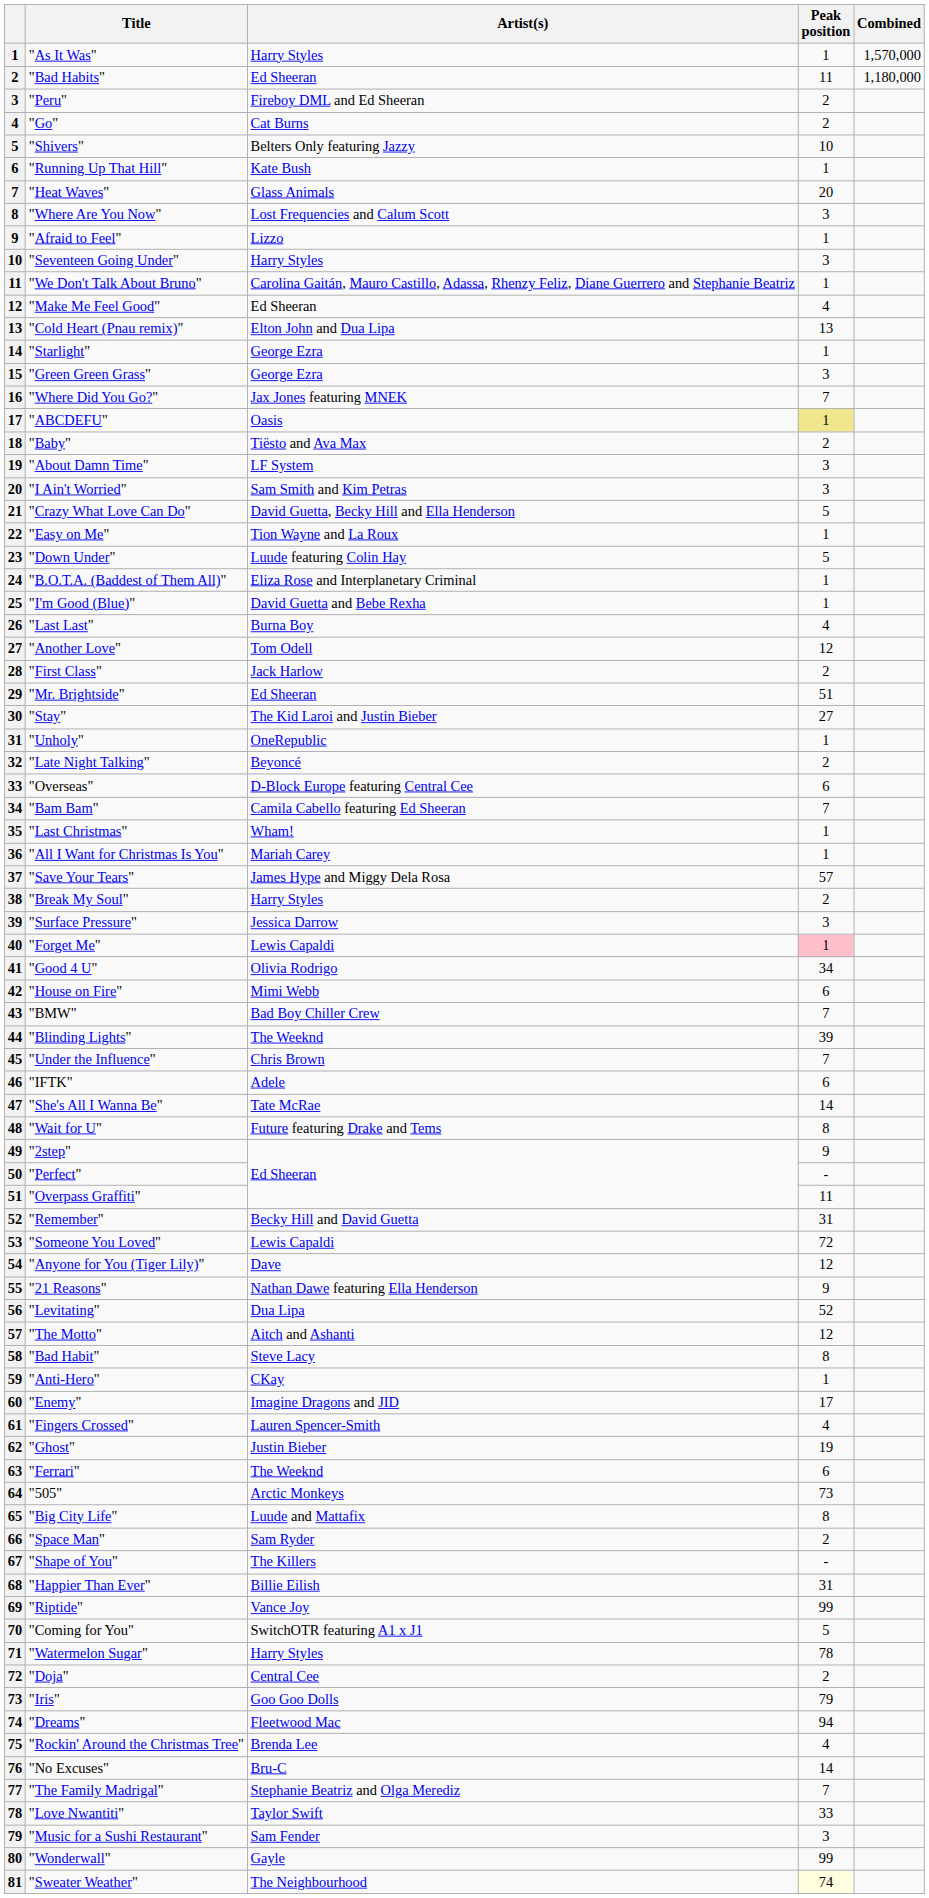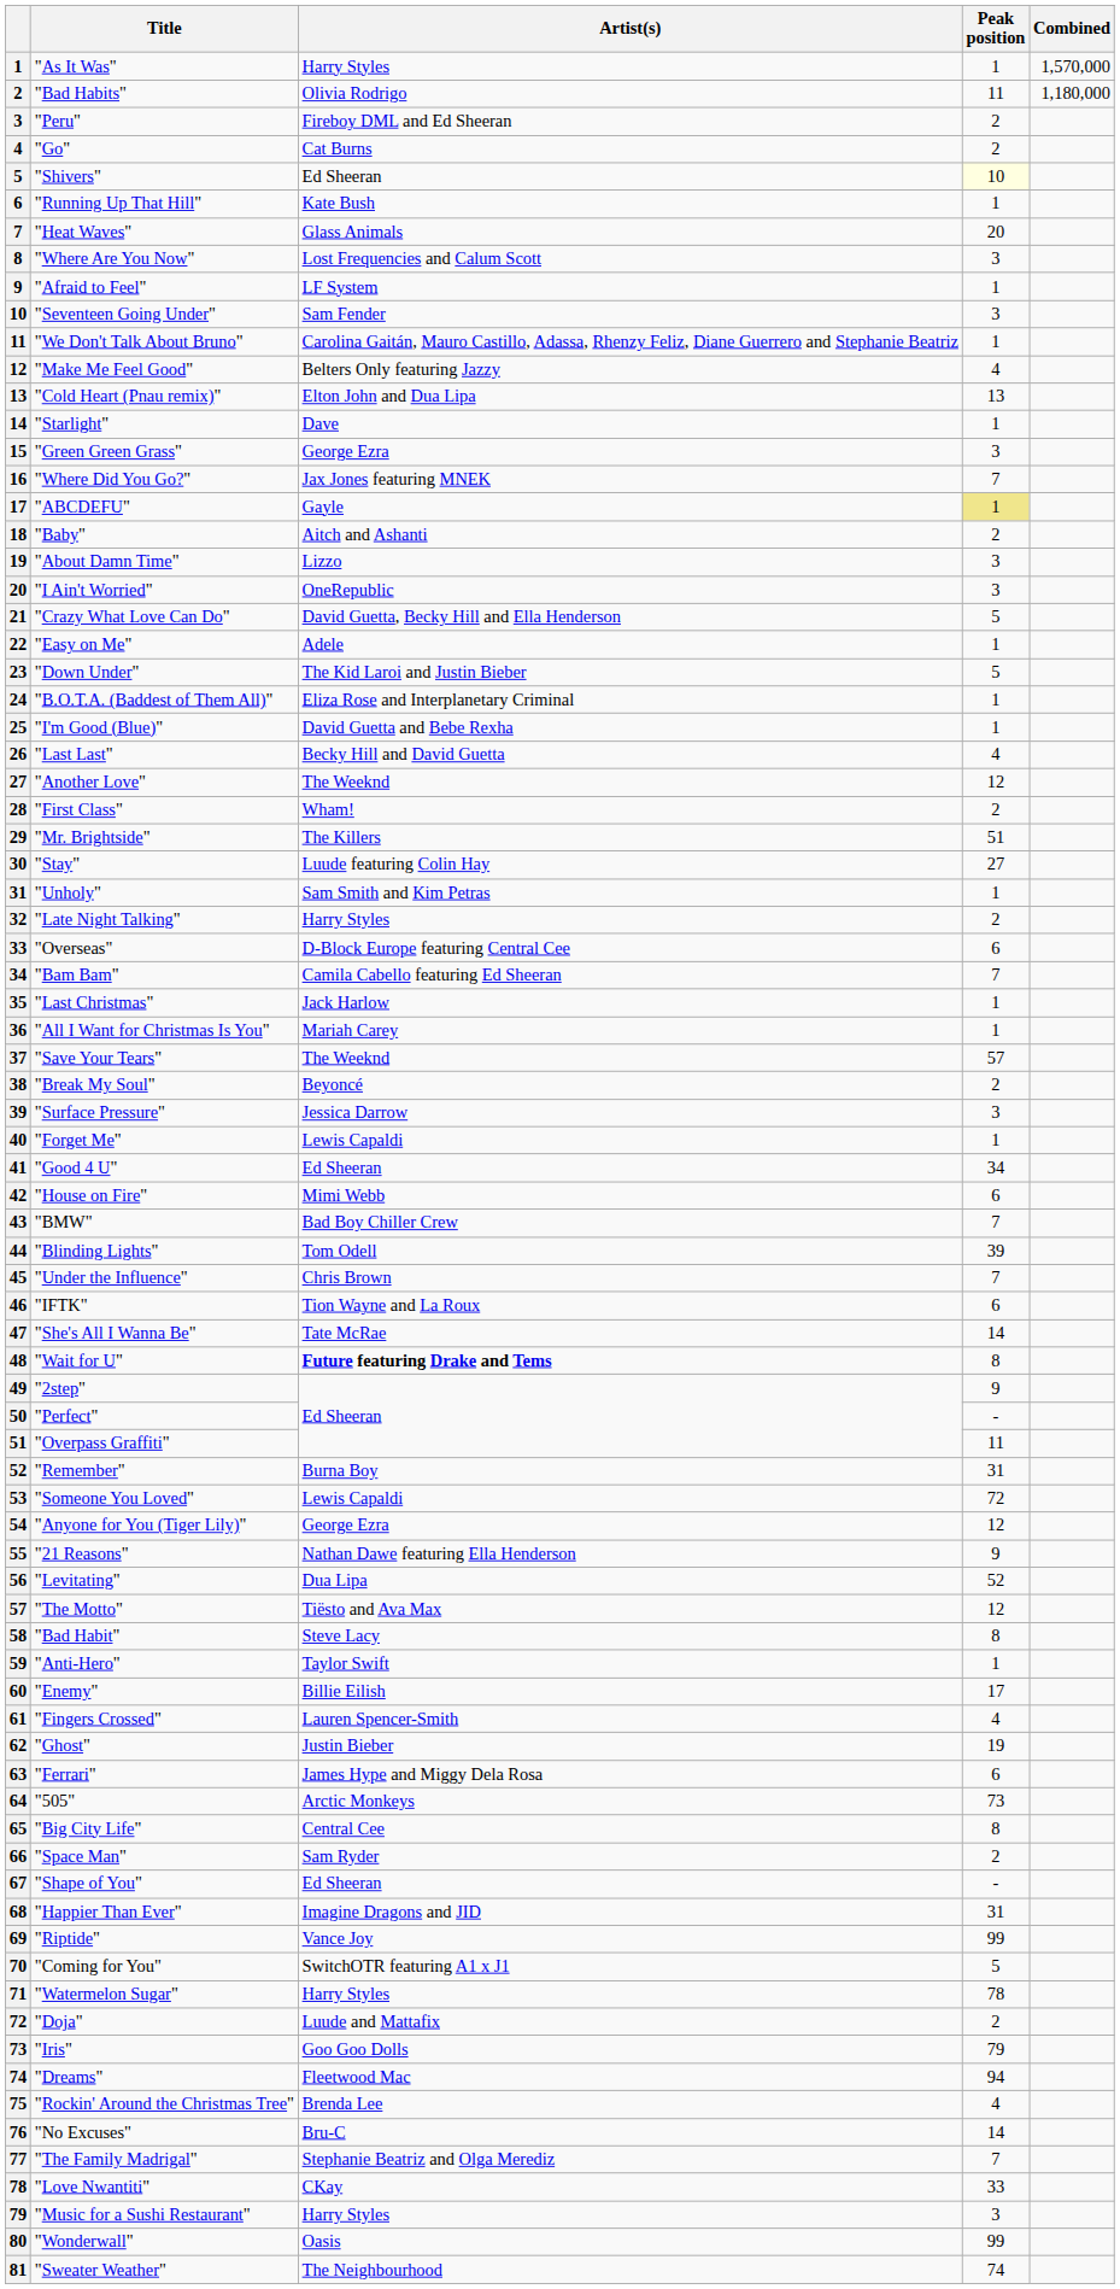 <table class="wikitable plainrowheaders sortable">
 <tr>
 <th scope=col></th>
 <th scope=col>Title</th>
 <th scope=col>Artist(s)</th>
 <th scope=col>Peak<br>position</th>
 <th scope=col>Combined</th>
 </tr>
 <tr>
 <th scope=row style="text-align:center;">1</th>
 <td>"<a href='#'>As It Was</a>"</td>
 <td><a href='#'>Harry Styles</a></td>
 <td align="center">1</td>
 <td align="right">1,570,000</td>
 </tr>
 <tr>
 <th scope=row style="text-align:center;">2</th>
 <td>"<a href='#'>Bad Habits</a>"</td>
-<td><a href='#'>Ed Sheeran</a></td>
+<td><a href='#'>Olivia Rodrigo</a></td>
 <td align="center">11 </td>
 <td align="right">1,180,000</td>
 </tr>
 <tr>
 <th scope=row style="text-align:center;">3</th>
 <td>"<a href='#'>Peru</a>"</td>
 <td><a href='#'>Fireboy DML</a> and Ed Sheeran</td>
 <td align="center">2</td>
 <td align="right"></td>
 </tr>
 <tr>
 <th scope=row style="text-align:center;">4</th>
 <td>"<a href='#'>Go</a>"</td>
 <td><a href='#'>Cat Burns</a></td>
 <td align="center">2</td>
 <td align="right"></td>
 </tr>
 <tr>
 <th scope=row style="text-align:center;">5</th>
 <td>"<a href='#'>Shivers</a>"</td>
-<td>Belters Only featuring <a href='#'>Jazzy</a></td>
-<td align="center">10 </td>
+<td>Ed Sheeran</td>
+<td align="center" style="background: lightyellow;">10 </td>
 <td align="right"></td>
 </tr>
 <tr>
 <th scope=row style="text-align:center;">6</th>
 <td>"<a href='#'>Running Up That Hill</a>"</td>
 <td><a href='#'>Kate Bush</a></td>
 <td align="center">1</td>
 <td align="right"></td>
 </tr>
 <tr>
 <th scope=row style="text-align:center;">7</th>
 <td>"<a href='#'>Heat Waves</a>"</td>
 <td><a href='#'>Glass Animals</a></td>
 <td align="center">20 </td>
 <td align="right"></td>
 </tr>
 <tr>
 <th scope=row style="text-align:center;">8</th>
 <td>"<a href='#'>Where Are You Now</a>"</td>
 <td><a href='#'>Lost Frequencies</a> and <a href='#'>Calum Scott</a></td>
 <td align="center">3</td>
 <td align="right"></td>
 </tr>
 <tr>
 <th scope=row style="text-align:center;">9</th>
 <td>"<a href='#'>Afraid to Feel</a>"</td>
-<td><a href='#'>Lizzo</a></td>
+<td><a href='#'>LF System</a></td>
 <td align="center">1</td>
 <td align="right"></td>
 </tr>
 <tr>
 <th scope=row style="text-align:center;">10</th>
 <td>"<a href='#'>Seventeen Going Under</a>"</td>
-<td><a href='#'>Harry Styles</a></td>
+<td><a href='#'>Sam Fender</a></td>
 <td align="center">3</td>
 <td align="right"></td>
 </tr>
 <tr>
 <th scope=row style="text-align:center;">11</th>
 <td>"<a href='#'>We Don't Talk About Bruno</a>"</td>
 <td><a href='#'>Carolina Gaitán</a>, <a href='#'>Mauro Castillo</a>, <a href='#'>Adassa</a>, <a href='#'>Rhenzy Feliz</a>, <a href='#'>Diane Guerrero</a> and <a href='#'>Stephanie Beatriz</a></td>
 <td align="center">1</td>
 <td align="right"></td>
 </tr>
 <tr>
 <th scope=row style="text-align:center;">12</th>
 <td>"<a href='#'>Make Me Feel Good</a>"</td>
-<td>Ed Sheeran</td>
+<td>Belters Only featuring <a href='#'>Jazzy</a></td>
 <td align="center">4</td>
 <td align="right"></td>
 </tr>
 <tr>
 <th scope=row style="text-align:center;">13</th>
 <td>"<a href='#'>Cold Heart (Pnau remix)</a>"</td>
 <td><a href='#'>Elton John</a> and <a href='#'>Dua Lipa</a></td>
 <td align="center">13 </td>
 <td align="right"></td>
 </tr>
 <tr>
 <th scope=row style="text-align:center;">14</th>
 <td>"<a href='#'>Starlight</a>"</td>
-<td><a href='#'>George Ezra</a></td>
+<td><a href='#'>Dave</a></td>
 <td align="center">1</td>
 <td align="right"></td>
 </tr>
 <tr>
 <th scope=row style="text-align:center;">15</th>
 <td>"<a href='#'>Green Green Grass</a>"</td>
 <td><a href='#'>George Ezra</a></td>
 <td align="center">3</td>
 <td align="right"></td>
 </tr>
 <tr>
 <th scope=row style="text-align:center;">16</th>
 <td>"<a href='#'>Where Did You Go?</a>"</td>
 <td><a href='#'>Jax Jones</a> featuring <a href='#'>MNEK</a></td>
 <td align="center">7</td>
 <td align="right"></td>
 </tr>
 <tr>
 <th scope=row style="text-align:center;">17</th>
 <td>"<a href='#'>ABCDEFU</a>"</td>
-<td><a href='#'>Oasis</a></td>
+<td><a href='#'>Gayle</a></td>
 <td align="center" style="background: khaki;">1</td>
 <td align="right"></td>
 </tr>
 <tr>
 <th scope=row style="text-align:center;">18</th>
 <td>"<a href='#'>Baby</a>"</td>
-<td><a href='#'>Tiësto</a> and <a href='#'>Ava Max</a></td>
+<td><a href='#'>Aitch</a> and <a href='#'>Ashanti</a></td>
 <td align="center">2</td>
 <td align="right"></td>
 </tr>
 <tr>
 <th scope=row style="text-align:center;">19</th>
 <td>"<a href='#'>About Damn Time</a>"</td>
-<td><a href='#'>LF System</a></td>
+<td><a href='#'>Lizzo</a></td>
 <td align="center">3</td>
 <td align="right"></td>
 </tr>
 <tr>
 <th scope=row style="text-align:center;">20</th>
 <td>"<a href='#'>I Ain't Worried</a>"</td>
-<td><a href='#'>Sam Smith</a> and <a href='#'>Kim Petras</a></td>
+<td><a href='#'>OneRepublic</a></td>
 <td align="center">3</td>
 <td align="right"></td>
 </tr>
 <tr>
 <th scope=row style="text-align:center;">21</th>
 <td>"<a href='#'>Crazy What Love Can Do</a>"</td>
 <td><a href='#'>David Guetta</a>, <a href='#'>Becky Hill</a> and <a href='#'>Ella Henderson</a></td>
 <td align="center">5</td>
 <td align="right"></td>
 </tr>
 <tr>
 <th scope=row style="text-align:center;">22</th>
 <td>"<a href='#'>Easy on Me</a>"</td>
-<td><a href='#'>Tion Wayne</a> and <a href='#'>La Roux</a></td>
+<td><a href='#'>Adele</a></td>
 <td align="center">1</td>
 <td align="right"></td>
 </tr>
 <tr>
 <th scope=row style="text-align:center;">23</th>
 <td>"<a href='#'>Down Under</a>"</td>
-<td><a href='#'>Luude</a> featuring <a href='#'>Colin Hay</a></td>
+<td><a href='#'>The Kid Laroi</a> and <a href='#'>Justin Bieber</a></td>
 <td align="center">5</td>
 <td align="right"></td>
 </tr>
 <tr>
 <th scope=row style="text-align:center;">24</th>
 <td>"<a href='#'>B.O.T.A. (Baddest of Them All)</a>"</td>
 <td><a href='#'>Eliza Rose</a> and Interplanetary Criminal</td>
 <td align="center">1</td>
 <td align="right"></td>
 </tr>
 <tr>
 <th scope=row style="text-align:center;">25</th>
 <td>"<a href='#'>I'm Good (Blue)</a>"</td>
 <td><a href='#'>David Guetta</a> and <a href='#'>Bebe Rexha</a></td>
 <td align="center">1</td>
 <td align="right"></td>
 </tr>
 <tr>
 <th scope=row style="text-align:center;">26</th>
 <td>"<a href='#'>Last Last</a>"</td>
-<td><a href='#'>Burna Boy</a></td>
+<td><a href='#'>Becky Hill</a> and <a href='#'>David Guetta</a></td>
 <td align="center">4</td>
 <td align="right"></td>
 </tr>
 <tr>
 <th scope=row style="text-align:center;">27</th>
 <td>"<a href='#'>Another Love</a>"</td>
-<td><a href='#'>Tom Odell</a></td>
+<td><a href='#'>The Weeknd</a></td>
 <td align="center">12 </td>
 <td align="right"></td>
 </tr>
 <tr>
 <th scope=row style="text-align:center;">28</th>
 <td>"<a href='#'>First Class</a>"</td>
-<td><a href='#'>Jack Harlow</a></td>
+<td><a href='#'>Wham!</a></td>
 <td align="center">2</td>
 <td align="right"></td>
 </tr>
 <tr>
 <th scope=row style="text-align:center;">29</th>
 <td>"<a href='#'>Mr. Brightside</a>"</td>
-<td><a href='#'>Ed Sheeran</a></td>
+<td><a href='#'>The Killers</a></td>
 <td align="center">51 </td>
 <td align="right"></td>
 </tr>
 <tr>
 <th scope=row style="text-align:center;">30</th>
 <td>"<a href='#'>Stay</a>"</td>
-<td><a href='#'>The Kid Laroi</a> and <a href='#'>Justin Bieber</a></td>
+<td><a href='#'>Luude</a> featuring <a href='#'>Colin Hay</a></td>
 <td align="center">27 </td>
 <td align="right"></td>
 </tr>
 <tr>
 <th scope=row style="text-align:center;">31</th>
 <td>"<a href='#'>Unholy</a>"</td>
-<td><a href='#'>OneRepublic</a></td>
+<td><a href='#'>Sam Smith</a> and <a href='#'>Kim Petras</a></td>
 <td align="center">1</td>
 <td align="right"></td>
 </tr>
 <tr>
 <th scope=row style="text-align:center;">32</th>
 <td>"<a href='#'>Late Night Talking</a>"</td>
-<td><a href='#'>Beyoncé</a></td>
+<td><a href='#'>Harry Styles</a></td>
 <td align="center">2</td>
 <td align="right"></td>
 </tr>
 <tr>
 <th scope=row style="text-align:center;">33</th>
 <td>"Overseas"</td>
 <td><a href='#'>D-Block Europe</a> featuring <a href='#'>Central Cee</a></td>
 <td align="center">6</td>
 <td align="right"></td>
 </tr>
 <tr>
 <th scope=row style="text-align:center;">34</th>
 <td>"<a href='#'>Bam Bam</a>"</td>
 <td><a href='#'>Camila Cabello</a> featuring <a href='#'>Ed Sheeran</a></td>
 <td align="center">7</td>
 <td align="right"></td>
 </tr>
 <tr>
 <th scope=row style="text-align:center;">35</th>
 <td>"<a href='#'>Last Christmas</a>"</td>
-<td><a href='#'>Wham!</a></td>
+<td><a href='#'>Jack Harlow</a></td>
 <td align="center">1</td>
 <td align="right"></td>
 </tr>
 <tr>
 <th scope=row style="text-align:center;">36</th>
 <td>"<a href='#'>All I Want for Christmas Is You</a>"</td>
 <td><a href='#'>Mariah Carey</a></td>
 <td align="center">1</td>
 <td align="right"></td>
 </tr>
 <tr>
 <th scope=row style="text-align:center;">37</th>
 <td>"<a href='#'>Save Your Tears</a>"</td>
-<td><a href='#'>James Hype</a> and Miggy Dela Rosa</td>
+<td><a href='#'>The Weeknd</a></td>
 <td align="center">57 </td>
 <td align="right"></td>
 </tr>
 <tr>
 <th scope=row style="text-align:center;">38</th>
 <td>"<a href='#'>Break My Soul</a>"</td>
-<td><a href='#'>Harry Styles</a></td>
+<td><a href='#'>Beyoncé</a></td>
 <td align="center">2</td>
 <td align="right"></td>
 </tr>
 <tr>
 <th scope=row style="text-align:center;">39</th>
 <td>"<a href='#'>Surface Pressure</a>"</td>
 <td><a href='#'>Jessica Darrow</a></td>
 <td align="center">3</td>
 <td align="right"></td>
 </tr>
 <tr>
 <th scope=row style="text-align:center;">40</th>
 <td>"<a href='#'>Forget Me</a>"</td>
 <td><a href='#'>Lewis Capaldi</a></td>
-<td align="center" style="background: pink;">1</td>
+<td align="center">1</td>
 <td align="right"></td>
 </tr>
 <tr>
 <th scope=row style="text-align:center;">41</th>
 <td>"<a href='#'>Good 4 U</a>"</td>
-<td><a href='#'>Olivia Rodrigo</a></td>
+<td><a href='#'>Ed Sheeran</a></td>
 <td align="center">34 </td>
 <td align="right"></td>
 </tr>
 <tr>
 <th scope=row style="text-align:center;">42</th>
 <td>"<a href='#'>House on Fire</a>"</td>
 <td><a href='#'>Mimi Webb</a></td>
 <td align="center">6</td>
 <td align="right"></td>
 </tr>
 <tr>
 <th scope=row style="text-align:center;">43</th>
 <td>"BMW"</td>
 <td><a href='#'>Bad Boy Chiller Crew</a></td>
 <td align="center">7</td>
 <td align="right"></td>
 </tr>
 <tr>
 <th scope=row style="text-align:center;">44</th>
 <td>"<a href='#'>Blinding Lights</a>"</td>
-<td><a href='#'>The Weeknd</a></td>
+<td><a href='#'>Tom Odell</a></td>
 <td align="center">39 </td>
 <td align="right"></td>
 </tr>
 <tr>
 <th scope=row style="text-align:center;">45</th>
 <td>"<a href='#'>Under the Influence</a>"</td>
 <td><a href='#'>Chris Brown</a></td>
 <td align="center">7</td>
 <td align="right"></td>
 </tr>
 <tr>
 <th scope=row style="text-align:center;">46</th>
 <td>"IFTK"</td>
-<td><a href='#'>Adele</a></td>
+<td><a href='#'>Tion Wayne</a> and <a href='#'>La Roux</a></td>
 <td align="center">6</td>
 <td align="right"></td>
 </tr>
 <tr>
 <th scope=row style="text-align:center;">47</th>
 <td>"<a href='#'>She's All I Wanna Be</a>"</td>
 <td><a href='#'>Tate McRae</a></td>
 <td align="center">14</td>
 <td align="right"></td>
 </tr>
 <tr>
 <th scope=row style="text-align:center;">48</th>
 <td>"<a href='#'>Wait for U</a>"</td>
-<td><a href='#'>Future</a> featuring <a href='#'>Drake</a> and <a href='#'>Tems</a></td>
+<td><strong><a href='#'>Future</a> featuring <a href='#'>Drake</a> and <a href='#'>Tems</a></strong></td>
 <td align="center">8</td>
 <td align="right"></td>
 </tr>
 <tr>
 <th scope=row style="text-align:center;">49</th>
 <td>"<a href='#'>2step</a>"</td>
 <td rowspan="3"><a href='#'>Ed Sheeran</a></td>
 <td align="center">9</td>
 <td align="right"></td>
 </tr>
 <tr>
 <th scope=row style="text-align:center;">50</th>
 <td>"<a href='#'>Perfect</a>"</td>
 <td align="center">- </td>
 <td align="right"></td>
 </tr>
 <tr>
 <th scope=row style="text-align:center;">51</th>
 <td>"<a href='#'>Overpass Graffiti</a>"</td>
 <td align="center">11 </td>
 <td align="right"></td>
 </tr>
 <tr>
 <th scope=row style="text-align:center;">52</th>
 <td>"<a href='#'>Remember</a>"</td>
-<td><a href='#'>Becky Hill</a> and <a href='#'>David Guetta</a></td>
+<td><a href='#'>Burna Boy</a></td>
 <td align="center">31 </td>
 <td align="right"></td>
 </tr>
 <tr>
 <th scope=row style="text-align:center;">53</th>
 <td>"<a href='#'>Someone You Loved</a>"</td>
 <td><a href='#'>Lewis Capaldi</a></td>
 <td align="center">72 </td>
 <td align="right"></td>
 </tr>
 <tr>
 <th scope=row style="text-align:center;">54</th>
 <td>"<a href='#'>Anyone for You (Tiger Lily)</a>"</td>
-<td><a href='#'>Dave</a></td>
+<td><a href='#'>George Ezra</a></td>
 <td align="center">12</td>
 <td align="right"></td>
 </tr>
 <tr>
 <th scope=row style="text-align:center;">55</th>
 <td>"<a href='#'>21 Reasons</a>"</td>
 <td><a href='#'>Nathan Dawe</a> featuring <a href='#'>Ella Henderson</a></td>
 <td align="center">9</td>
 <td align="right"></td>
 </tr>
 <tr>
 <th scope=row style="text-align:center;">56</th>
 <td>"<a href='#'>Levitating</a>"</td>
 <td><a href='#'>Dua Lipa</a></td>
 <td align="center">52 </td>
 <td align="right"></td>
 </tr>
 <tr>
 <th scope=row style="text-align:center;">57</th>
 <td>"<a href='#'>The Motto</a>"</td>
-<td><a href='#'>Aitch</a> and <a href='#'>Ashanti</a></td>
+<td><a href='#'>Tiësto</a> and <a href='#'>Ava Max</a></td>
 <td align="center">12</td>
 <td align="right"></td>
 </tr>
 <tr>
 <th scope=row style="text-align:center;">58</th>
 <td>"<a href='#'>Bad Habit</a>"</td>
 <td><a href='#'>Steve Lacy</a></td>
 <td align="center">8</td>
 <td align="right"></td>
 </tr>
 <tr>
 <th scope=row style="text-align:center;">59</th>
 <td>"<a href='#'>Anti-Hero</a>"</td>
-<td><a href='#'>CKay</a></td>
+<td><a href='#'>Taylor Swift</a></td>
 <td align="center">1</td>
 <td align="right"></td>
 </tr>
 <tr>
 <th scope=row style="text-align:center;">60</th>
 <td>"<a href='#'>Enemy</a>"</td>
-<td><a href='#'>Imagine Dragons</a> and <a href='#'>JID</a></td>
+<td><a href='#'>Billie Eilish</a></td>
 <td align="center">17</td>
 <td align="right"></td>
 </tr>
 <tr>
 <th scope=row style="text-align:center;">61</th>
 <td>"<a href='#'>Fingers Crossed</a>"</td>
 <td><a href='#'>Lauren Spencer-Smith</a></td>
 <td align="center">4</td>
 <td align="right"></td>
 </tr>
 <tr>
 <th scope=row style="text-align:center;">62</th>
 <td>"<a href='#'>Ghost</a>"</td>
 <td><a href='#'>Justin Bieber</a></td>
 <td align="center">19</td>
 <td align="right"></td>
 </tr>
 <tr>
 <th scope=row style="text-align:center;">63</th>
 <td>"<a href='#'>Ferrari</a>"</td>
-<td><a href='#'>The Weeknd</a></td>
+<td><a href='#'>James Hype</a> and Miggy Dela Rosa</td>
 <td align="center">6</td>
 <td align="right"></td>
 </tr>
 <tr>
 <th scope=row style="text-align:center;">64</th>
 <td>"505"</td>
 <td><a href='#'>Arctic Monkeys</a></td>
 <td align="center">73</td>
 <td align="right"></td>
 </tr>
 <tr>
 <th scope=row style="text-align:center;">65</th>
 <td>"<a href='#'>Big City Life</a>"</td>
-<td><a href='#'>Luude</a> and <a href='#'>Mattafix</a></td>
+<td><a href='#'>Central Cee</a></td>
 <td align="center">8</td>
 <td align="right"></td>
 </tr>
 <tr>
 <th scope=row style="text-align:center;">66</th>
 <td>"<a href='#'>Space Man</a>"</td>
 <td><a href='#'>Sam Ryder</a></td>
 <td align="center">2</td>
 <td align="right"></td>
 </tr>
 <tr>
 <th scope=row style="text-align:center;">67</th>
 <td>"<a href='#'>Shape of You</a>"</td>
-<td><a href='#'>The Killers</a></td>
+<td><a href='#'>Ed Sheeran</a></td>
 <td align="center">- </td>
 <td align="right"></td>
 </tr>
 <tr>
 <th scope=row style="text-align:center;">68</th>
 <td>"<a href='#'>Happier Than Ever</a>"</td>
-<td><a href='#'>Billie Eilish</a></td>
+<td><a href='#'>Imagine Dragons</a> and <a href='#'>JID</a></td>
 <td align="center">31 </td>
 <td align="right"></td>
 </tr>
 <tr>
 <th scope=row style="text-align:center;">69</th>
 <td>"<a href='#'>Riptide</a>"</td>
 <td><a href='#'>Vance Joy</a></td>
 <td align="center">99 </td>
 <td align="right"></td>
 </tr>
 <tr>
 <th scope=row style="text-align:center;">70</th>
 <td>"Coming for You"</td>
 <td>SwitchOTR featuring <a href='#'>A1 x J1</a></td>
 <td align="center">5</td>
 <td align="right"></td>
 </tr>
 <tr>
 <th scope=row style="text-align:center;">71</th>
 <td>"<a href='#'>Watermelon Sugar</a>"</td>
 <td><a href='#'>Harry Styles</a></td>
 <td align="center">78 </td>
 <td align="right"></td>
 </tr>
 <tr>
 <th scope=row style="text-align:center;">72</th>
 <td>"<a href='#'>Doja</a>"</td>
-<td><a href='#'>Central Cee</a></td>
+<td><a href='#'>Luude</a> and <a href='#'>Mattafix</a></td>
 <td align="center">2</td>
 <td align="right"></td>
 </tr>
 <tr>
 <th scope=row style="text-align:center;">73</th>
 <td>"<a href='#'>Iris</a>"</td>
 <td><a href='#'>Goo Goo Dolls</a></td>
 <td align="center">79 </td>
 <td align="right"></td>
 </tr>
 <tr>
 <th scope=row style="text-align:center;">74</th>
 <td>"<a href='#'>Dreams</a>"</td>
 <td><a href='#'>Fleetwood Mac</a></td>
 <td align="center">94 </td>
 <td align="right"></td>
 </tr>
 <tr>
 <th scope=row style="text-align:center;">75</th>
 <td>"<a href='#'>Rockin' Around the Christmas Tree</a>"</td>
 <td><a href='#'>Brenda Lee</a></td>
 <td align="center">4</td>
 <td align="right"></td>
 </tr>
 <tr>
 <th scope=row style="text-align:center;">76</th>
 <td>"No Excuses"</td>
 <td><a href='#'>Bru-C</a></td>
 <td align="center">14</td>
 <td align="right"></td>
 </tr>
 <tr>
 <th scope=row style="text-align:center;">77</th>
 <td>"<a href='#'>The Family Madrigal</a>"</td>
 <td><a href='#'>Stephanie Beatriz</a> and <a href='#'>Olga Merediz</a></td>
 <td align="center">7</td>
 <td align="right"></td>
 </tr>
 <tr>
 <th scope=row style="text-align:center;">78</th>
 <td>"<a href='#'>Love Nwantiti</a>"</td>
-<td><a href='#'>Taylor Swift</a></td>
+<td><a href='#'>CKay</a></td>
 <td align="center">33 </td>
 <td align="right"></td>
 </tr>
 <tr>
 <th scope=row style="text-align:center;">79</th>
 <td>"<a href='#'>Music for a Sushi Restaurant</a>"</td>
-<td><a href='#'>Sam Fender</a></td>
+<td><a href='#'>Harry Styles</a></td>
 <td align="center">3</td>
 <td align="right"></td>
 </tr>
 <tr>
 <th scope=row style="text-align:center;">80</th>
 <td>"<a href='#'>Wonderwall</a>"</td>
-<td><a href='#'>Gayle</a></td>
+<td><a href='#'>Oasis</a></td>
 <td align="center">99 </td>
 <td align="right"></td>
 </tr>
 <tr>
 <th scope=row style="text-align:center;">81</th>
 <td>"<a href='#'>Sweater Weather</a>"</td>
 <td><a href='#'>The Neighbourhood</a></td>
-<td align="center" style="background: lightyellow;">74 </td>
+<td align="center">74 </td>
 <td align="right"></td>
 </tr>
 </table>
